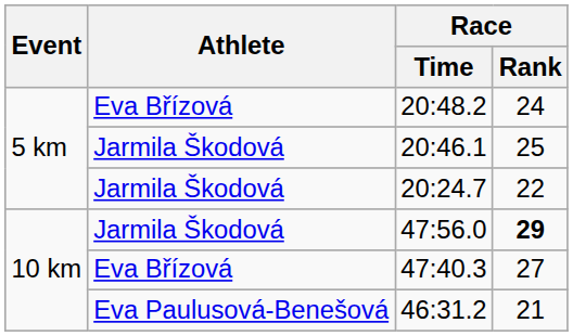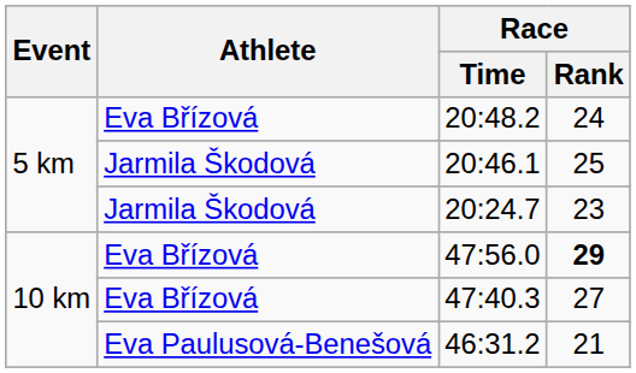 <table class="wikitable" border="1" style="font-size:90%">
 <tr>
 <th rowspan=2>Event</th>
 <th rowspan=2>Athlete</th>
 <th colspan=2>Race</th>
 </tr>
 <tr>
 <th>Time</th>
 <th>Rank</th>
 </tr>
 <tr>
 <td rowspan=3>5 km</td>
 <td><a href='#'>Eva Břízová</a></td>
 <td align=center>20:48.2</td>
 <td align=center>24</td>
 </tr>
 <tr>
 <td><a href='#'>Jarmila Škodová</a></td>
 <td align=center>20:46.1</td>
 <td align=center>25</td>
 </tr>
 <tr>
 <td><a href='#'>Jarmila Škodová</a></td>
 <td align=center>20:24.7</td>
-<td align=center>22</td>
+<td align=center>23</td>
 </tr>
 <tr>
 <td rowspan=3>10 km</td>
-<td><a href='#'>Jarmila Škodová</a></td>
+<td><a href='#'>Eva Břízová</a></td>
 <td align=center>47:56.0</td>
 <td align=center><strong>29</strong></td>
 </tr>
 <tr>
 <td><a href='#'>Eva Břízová</a></td>
 <td align=center>47:40.3</td>
 <td align=center>27</td>
 </tr>
 <tr>
 <td><a href='#'>Eva Paulusová-Benešová</a></td>
 <td align=center>46:31.2</td>
 <td align=center>21</td>
 </tr>
 </table>
